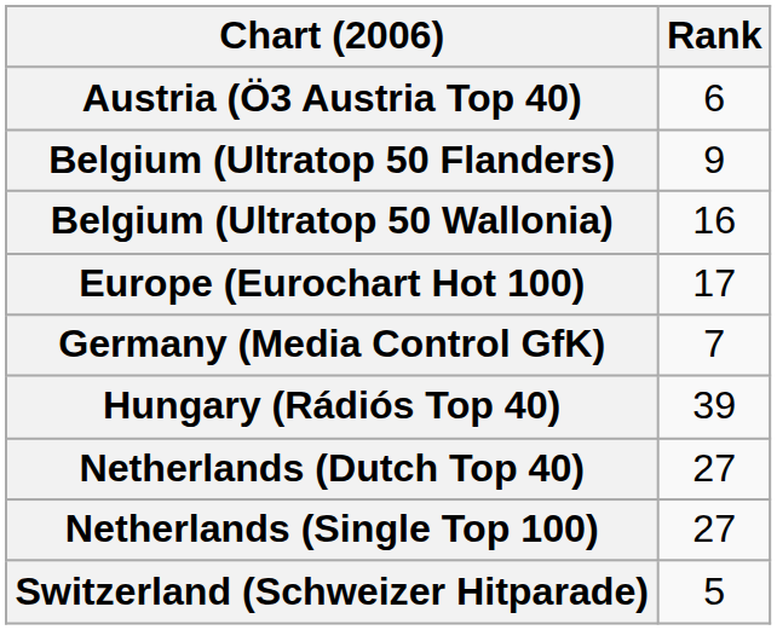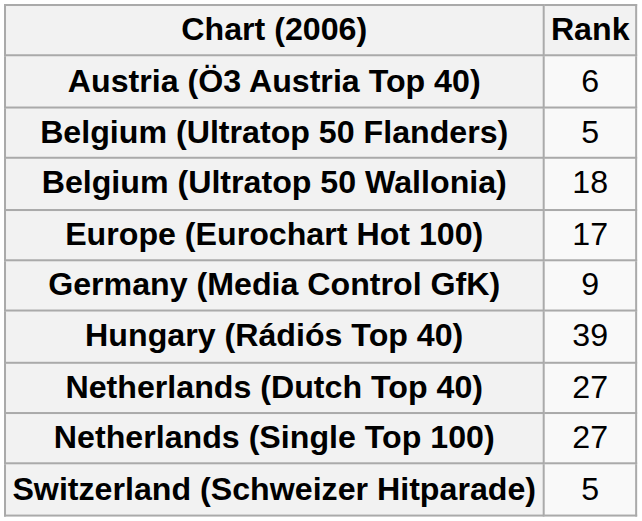 <table class="wikitable sortable plainrowheaders" style="text-align:center">
 <tr>
 <th scope="col">Chart (2006)</th>
 <th scope="col">Rank</th>
 </tr>
 <tr>
 <th scope="row">Austria (Ö3 Austria Top 40)</th>
 <td>6</td>
 </tr>
 <tr>
 <th scope="row">Belgium (Ultratop 50 Flanders)</th>
-<td>9</td>
+<td>5</td>
 </tr>
 <tr>
 <th scope="row">Belgium (Ultratop 50 Wallonia)</th>
-<td>16</td>
+<td>18</td>
 </tr>
 <tr>
 <th scope="row">Europe (Eurochart Hot 100)</th>
 <td>17</td>
 </tr>
 <tr>
 <th scope="row">Germany (Media Control GfK)</th>
-<td>7</td>
+<td>9</td>
 </tr>
 <tr>
 <th scope="row">Hungary (Rádiós Top 40)</th>
 <td>39</td>
 </tr>
 <tr>
 <th scope="row">Netherlands (Dutch Top 40)</th>
 <td>27</td>
 </tr>
 <tr>
 <th scope="row">Netherlands (Single Top 100)</th>
 <td>27</td>
 </tr>
 <tr>
 <th scope="row">Switzerland (Schweizer Hitparade)</th>
 <td>5</td>
 </tr>
 </table>
